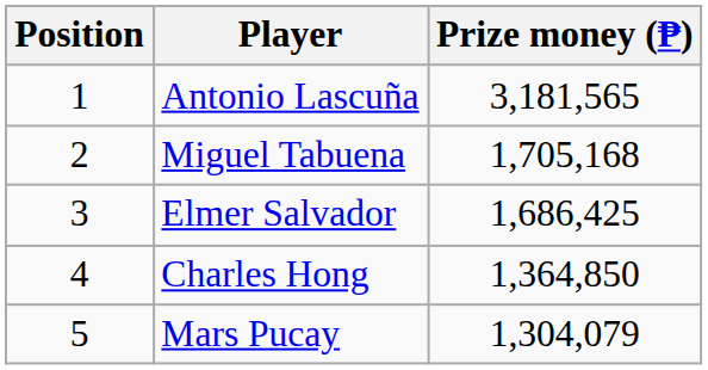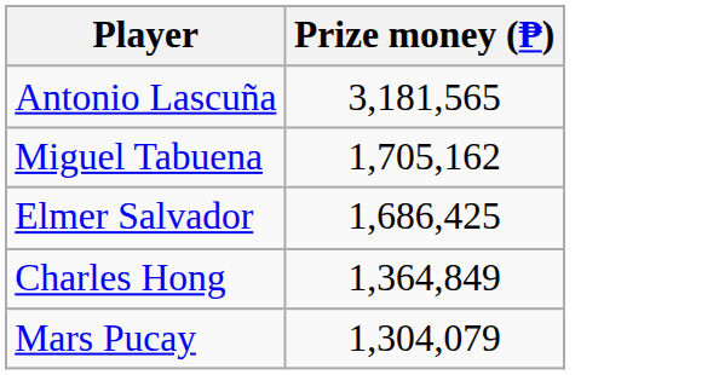 <table class=wikitable>
 <tr>
-<th>Position</th>
 <th>Player</th>
 <th>Prize money (<a href='#'>₱</a>)</th>
 </tr>
 <tr>
-<td align=center>1</td>
 <td> <a href='#'>Antonio Lascuña</a></td>
 <td align=center>3,181,565</td>
 </tr>
 <tr>
-<td align=center>2</td>
 <td> <a href='#'>Miguel Tabuena</a></td>
-<td align=center>1,705,168</td>
+<td align=center>1,705,162</td>
 </tr>
 <tr>
-<td align=center>3</td>
 <td> <a href='#'>Elmer Salvador</a></td>
 <td align=center>1,686,425</td>
 </tr>
 <tr>
-<td align=center>4</td>
 <td> <a href='#'>Charles Hong</a></td>
-<td align=center>1,364,850</td>
+<td align=center>1,364,849</td>
 </tr>
 <tr>
-<td align=center>5</td>
 <td> <a href='#'>Mars Pucay</a></td>
 <td align=center>1,304,079</td>
 </tr>
 </table>
